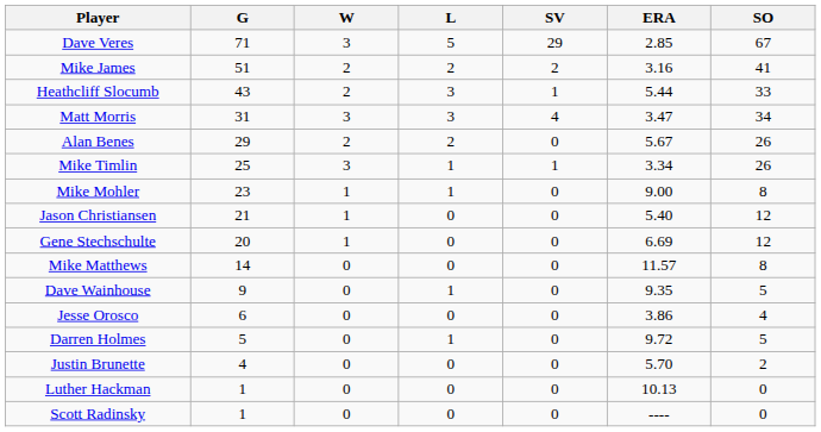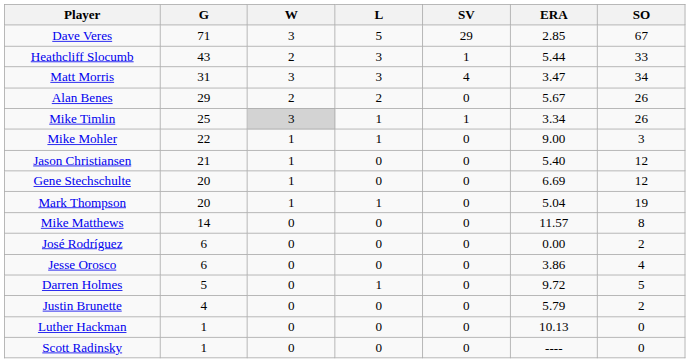 <table class="wikitable sortable">
 <tr>
 <th bgcolor="#DDDDFF" width="16%">Player</th>
 <th bgcolor="#DDDDFF" width="9%">G</th>
 <th bgcolor="#DDDDFF" width="9%">W</th>
 <th bgcolor="#DDDDFF" width="9%">L</th>
 <th bgcolor="#DDDDFF" width="9%">SV</th>
 <th bgcolor="#DDDDFF" width="9%">ERA</th>
 <th bgcolor="#DDDDFF" width="9%">SO</th>
 </tr>
 <tr align="center">
 <td><a href='#'>Dave Veres</a></td>
 <td>71</td>
 <td>3</td>
 <td>5</td>
 <td>29</td>
 <td>2.85</td>
 <td>67</td>
-</tr>
-<tr align="center">
-<td><a href='#'>Mike James</a></td>
-<td>51</td>
-<td>2</td>
-<td>2</td>
-<td>2</td>
-<td>3.16</td>
-<td>41</td>
 </tr>
 <tr align="center">
 <td><a href='#'>Heathcliff Slocumb</a></td>
 <td>43</td>
 <td>2</td>
 <td>3</td>
 <td>1</td>
 <td>5.44</td>
 <td>33</td>
 </tr>
 <tr align="center">
 <td><a href='#'>Matt Morris</a></td>
 <td>31</td>
 <td>3</td>
 <td>3</td>
 <td>4</td>
 <td>3.47</td>
 <td>34</td>
 </tr>
 <tr align="center">
 <td><a href='#'>Alan Benes</a></td>
 <td>29</td>
 <td>2</td>
 <td>2</td>
 <td>0</td>
 <td>5.67</td>
 <td>26</td>
 </tr>
 <tr align="center">
 <td><a href='#'>Mike Timlin</a></td>
 <td>25</td>
-<td>3</td>
+<td style="background: lightgrey;">3</td>
 <td>1</td>
 <td>1</td>
 <td>3.34</td>
 <td>26</td>
 </tr>
 <tr align="center">
 <td><a href='#'>Mike Mohler</a></td>
-<td>23</td>
+<td>22</td>
 <td>1</td>
 <td>1</td>
 <td>0</td>
 <td>9.00</td>
-<td>8</td>
+<td>3</td>
 </tr>
 <tr align="center">
 <td><a href='#'>Jason Christiansen</a></td>
 <td>21</td>
 <td>1</td>
 <td>0</td>
 <td>0</td>
 <td>5.40</td>
 <td>12</td>
 </tr>
 <tr align="center">
 <td><a href='#'>Gene Stechschulte</a></td>
 <td>20</td>
 <td>1</td>
 <td>0</td>
 <td>0</td>
 <td>6.69</td>
 <td>12</td>
 </tr>
 <tr align="center">
+<td><a href='#'>Mark Thompson</a></td>
+<td>20</td>
+<td>1</td>
+<td>1</td>
+<td>0</td>
+<td>5.04</td>
+<td>19</td>
+</tr>
+<tr align="center">
 <td><a href='#'>Mike Matthews</a></td>
 <td>14</td>
 <td>0</td>
 <td>0</td>
 <td>0</td>
 <td>11.57</td>
 <td>8</td>
 </tr>
 <tr align="center">
-<td><a href='#'>Dave Wainhouse</a></td>
-<td>9</td>
+<td><a href='#'>José Rodríguez</a></td>
+<td>6</td>
 <td>0</td>
-<td>1</td>
 <td>0</td>
-<td>9.35</td>
-<td>5</td>
+<td>0</td>
+<td>0.00</td>
+<td>2</td>
 </tr>
 <tr align="center">
 <td><a href='#'>Jesse Orosco</a></td>
 <td>6</td>
 <td>0</td>
 <td>0</td>
 <td>0</td>
 <td>3.86</td>
 <td>4</td>
 </tr>
 <tr align="center">
 <td><a href='#'>Darren Holmes</a></td>
 <td>5</td>
 <td>0</td>
 <td>1</td>
 <td>0</td>
 <td>9.72</td>
 <td>5</td>
 </tr>
 <tr align="center">
 <td><a href='#'>Justin Brunette</a></td>
 <td>4</td>
 <td>0</td>
 <td>0</td>
 <td>0</td>
-<td>5.70</td>
+<td>5.79</td>
 <td>2</td>
 </tr>
 <tr align="center">
 <td><a href='#'>Luther Hackman</a></td>
 <td>1</td>
 <td>0</td>
 <td>0</td>
 <td>0</td>
 <td>10.13</td>
 <td>0</td>
 </tr>
 <tr align="center">
 <td><a href='#'>Scott Radinsky</a></td>
 <td>1</td>
 <td>0</td>
 <td>0</td>
 <td>0</td>
 <td>----</td>
 <td>0</td>
 </tr>
 </table>
